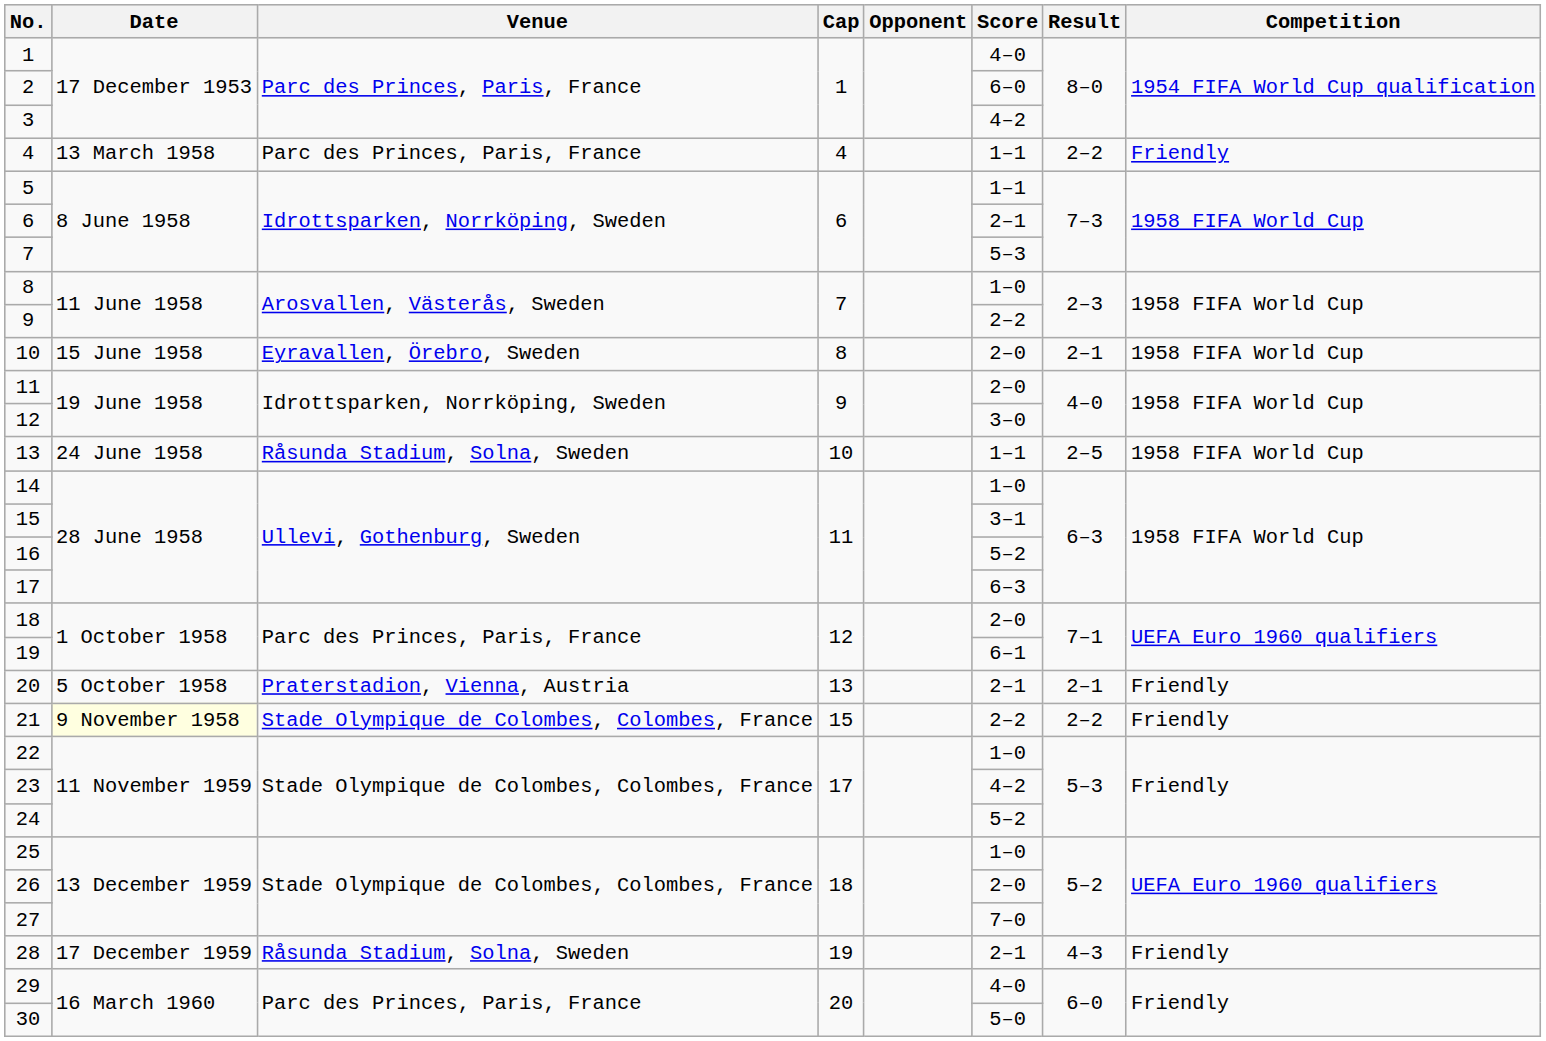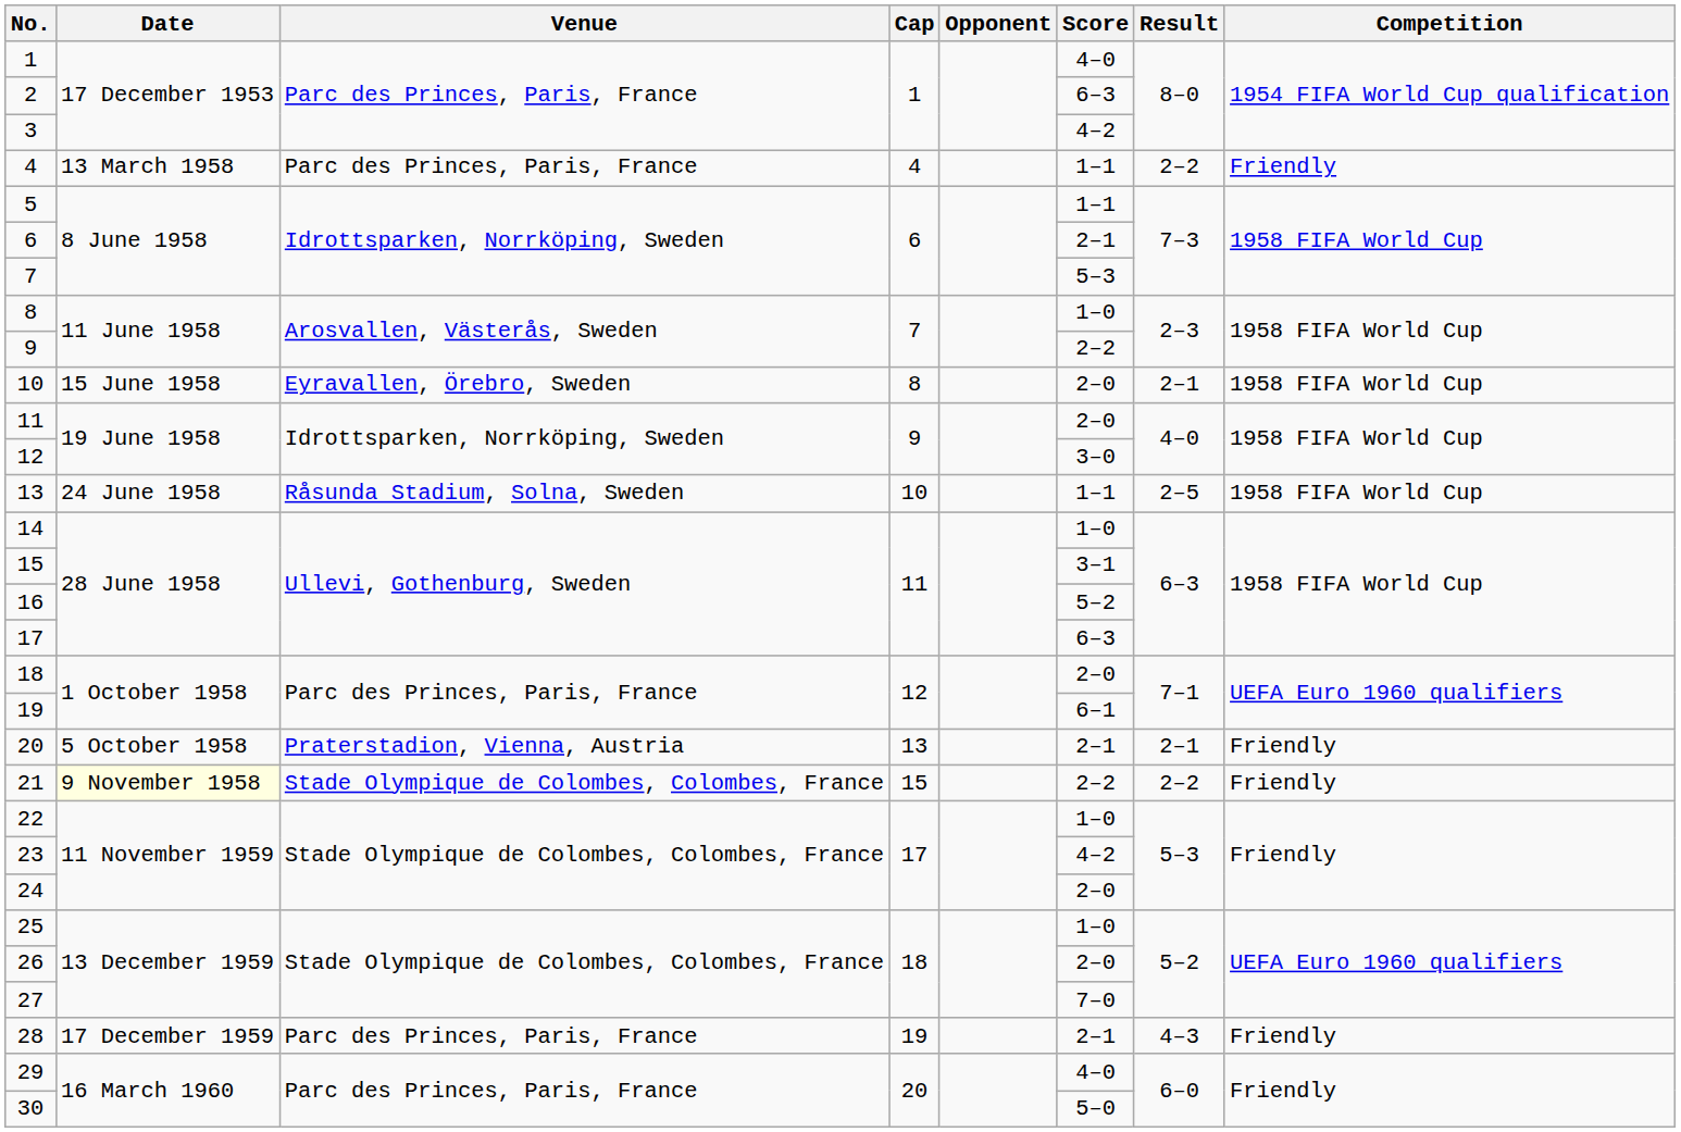 <table class="wikitable sortable">
 <tr>
 <th scope="col">No.</th>
 <th scope="col" data-sort-type="date">Date</th>
 <th scope="col">Venue</th>
 <th scope="col">Cap</th>
 <th scope="col">Opponent</th>
 <th scope="col">Score</th>
 <th scope="col">Result</th>
 <th scope="col">Competition</th>
 </tr>
 <tr>
 <td align="center">1</td>
 <td rowspan="3">17 December 1953</td>
 <td rowspan="3"><a href='#'>Parc des Princes</a>, <a href='#'>Paris</a>, France</td>
 <td rowspan="3" style="text-align:center">1</td>
 <td rowspan="3"></td>
 <td align="center">4–0</td>
 <td rowspan="3" style="text-align:center">8–0</td>
 <td rowspan="3"><a href='#'>1954 FIFA World Cup qualification</a></td>
 </tr>
 <tr>
 <td align="center">2</td>
-<td align="center">6–0</td>
+<td align="center">6–3</td>
 </tr>
 <tr>
 <td align="center">3</td>
 <td align="center">4–2</td>
 </tr>
 <tr>
 <td align="center">4</td>
 <td>13 March 1958</td>
 <td>Parc des Princes, Paris, France</td>
 <td align="center">4</td>
 <td></td>
 <td align="center">1–1</td>
 <td align="center">2–2</td>
 <td><a href='#'>Friendly</a></td>
 </tr>
 <tr>
 <td align="center">5</td>
 <td rowspan="3">8 June 1958</td>
 <td rowspan="3"><a href='#'>Idrottsparken</a>, <a href='#'>Norrköping</a>, Sweden</td>
 <td rowspan="3" style="text-align:center">6</td>
 <td rowspan="3"></td>
 <td align="center">1–1</td>
 <td rowspan="3" style="text-align:center">7–3</td>
 <td rowspan="3"><a href='#'>1958 FIFA World Cup</a></td>
 </tr>
 <tr>
 <td align="center">6</td>
 <td align="center">2–1</td>
 </tr>
 <tr>
 <td align="center">7</td>
 <td align="center">5–3</td>
 </tr>
 <tr>
 <td align="center">8</td>
 <td rowspan="2">11 June 1958</td>
 <td rowspan="2"><a href='#'>Arosvallen</a>, <a href='#'>Västerås</a>, Sweden</td>
 <td rowspan="2" style="text-align:center">7</td>
 <td rowspan="2"></td>
 <td align="center">1–0</td>
 <td rowspan="2" style="text-align:center">2–3</td>
 <td rowspan="2">1958 FIFA World Cup</td>
 </tr>
 <tr>
 <td align="center">9</td>
 <td align="center">2–2</td>
 </tr>
 <tr>
 <td align="center">10</td>
 <td>15 June 1958</td>
 <td><a href='#'>Eyravallen</a>, <a href='#'>Örebro</a>, Sweden</td>
 <td align="center">8</td>
 <td></td>
 <td align="center">2–0</td>
 <td align="center">2–1</td>
 <td>1958 FIFA World Cup</td>
 </tr>
 <tr>
 <td align="center">11</td>
 <td rowspan="2">19 June 1958</td>
 <td rowspan="2">Idrottsparken, Norrköping, Sweden</td>
 <td rowspan="2" style="text-align:center">9</td>
 <td rowspan="2"></td>
 <td align="center">2–0</td>
 <td rowspan="2" style="text-align:center">4–0</td>
 <td rowspan="2">1958 FIFA World Cup</td>
 </tr>
 <tr>
 <td align="center">12</td>
 <td align="center">3–0</td>
 </tr>
 <tr>
 <td align="center">13</td>
 <td>24 June 1958</td>
 <td><a href='#'>Råsunda Stadium</a>, <a href='#'>Solna</a>, Sweden</td>
 <td align="center">10</td>
 <td></td>
 <td align="center">1–1</td>
 <td align="center">2–5</td>
 <td>1958 FIFA World Cup</td>
 </tr>
 <tr>
 <td align="center">14</td>
 <td rowspan="4">28 June 1958</td>
 <td rowspan="4"><a href='#'>Ullevi</a>, <a href='#'>Gothenburg</a>, Sweden</td>
 <td rowspan="4" style="text-align:center">11</td>
 <td rowspan="4"></td>
 <td align="center">1–0</td>
 <td rowspan="4" style="text-align:center">6–3</td>
 <td rowspan="4">1958 FIFA World Cup</td>
 </tr>
 <tr>
 <td align="center">15</td>
 <td align="center">3–1</td>
 </tr>
 <tr>
 <td align="center">16</td>
 <td align="center">5–2</td>
 </tr>
 <tr>
 <td align="center">17</td>
 <td align="center">6–3</td>
 </tr>
 <tr>
 <td align="center">18</td>
 <td rowspan="2">1 October 1958</td>
 <td rowspan="2">Parc des Princes, Paris, France</td>
 <td rowspan="2" style="text-align:center">12</td>
 <td rowspan="2"></td>
 <td align="center">2–0</td>
 <td rowspan="2" style="text-align:center">7–1</td>
 <td rowspan="2"><a href='#'>UEFA Euro 1960 qualifiers</a></td>
 </tr>
 <tr>
 <td align="center">19</td>
 <td align="center">6–1</td>
 </tr>
 <tr>
 <td align="center">20</td>
 <td>5 October 1958</td>
 <td><a href='#'>Praterstadion</a>, <a href='#'>Vienna</a>, Austria</td>
 <td align="center">13</td>
 <td></td>
 <td align="center">2–1</td>
 <td align="center">2–1</td>
 <td>Friendly</td>
 </tr>
 <tr>
 <td align="center">21</td>
 <td style="background: lightyellow;">9 November 1958</td>
 <td><a href='#'>Stade Olympique de Colombes</a>, <a href='#'>Colombes</a>, France</td>
 <td align="center">15</td>
 <td></td>
 <td align="center">2–2</td>
 <td align="center">2–2</td>
 <td>Friendly</td>
 </tr>
 <tr>
 <td align="center">22</td>
 <td rowspan="3">11 November 1959</td>
 <td rowspan="3">Stade Olympique de Colombes, Colombes, France</td>
 <td rowspan="3" style="text-align:center">17</td>
 <td rowspan="3"></td>
 <td align="center">1–0</td>
 <td rowspan="3" style="text-align:center">5–3</td>
 <td rowspan="3">Friendly</td>
 </tr>
 <tr>
 <td align="center">23</td>
 <td align="center">4–2</td>
 </tr>
 <tr>
 <td align="center">24</td>
-<td align="center">5–2</td>
+<td align="center">2–0</td>
 </tr>
 <tr>
 <td align="center">25</td>
 <td rowspan="3">13 December 1959</td>
 <td rowspan="3">Stade Olympique de Colombes, Colombes, France</td>
 <td rowspan="3" style="text-align:center">18</td>
 <td rowspan="3"></td>
 <td align="center">1–0</td>
 <td rowspan="3" style="text-align:center">5–2</td>
 <td rowspan="3"><a href='#'>UEFA Euro 1960 qualifiers</a></td>
 </tr>
 <tr>
 <td align="center">26</td>
 <td align="center">2–0</td>
 </tr>
 <tr>
 <td align="center">27</td>
 <td align="center">7–0</td>
 </tr>
 <tr>
 <td align="center">28</td>
 <td>17 December 1959</td>
-<td><a href='#'>Råsunda Stadium</a>, <a href='#'>Solna</a>, Sweden</td>
+<td>Parc des Princes, Paris, France</td>
 <td align="center">19</td>
 <td></td>
 <td align="center">2–1</td>
 <td align="center">4–3</td>
 <td>Friendly</td>
 </tr>
 <tr>
 <td align="center">29</td>
 <td rowspan="2">16 March 1960</td>
 <td rowspan="2">Parc des Princes, Paris, France</td>
 <td rowspan="2" style="text-align:center">20</td>
 <td rowspan="2"></td>
 <td align="center">4–0</td>
 <td rowspan="2" style="text-align:center">6–0</td>
 <td rowspan="2">Friendly</td>
 </tr>
 <tr>
 <td align="center">30</td>
 <td align="center">5–0</td>
 </tr>
 </table>
